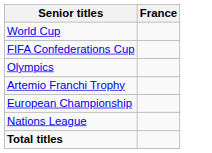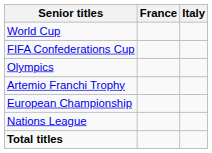 <table class="wikitable">
 <tr>
 <th>Senior titles</th>
 <th>France</th>
+<th>Italy</th>
 </tr>
 <tr>
 <td><a href='#'>World Cup</a></td>
+<td></td>
 <td></td>
 </tr>
 <tr>
 <td><a href='#'>FIFA Confederations Cup</a></td>
 <td></td>
+<td></td>
 </tr>
 <tr>
 <td><a href='#'>Olympics</a></td>
+<td></td>
 <td></td>
 </tr>
 <tr>
 <td><a href='#'>Artemio Franchi Trophy</a></td>
 <td></td>
+<td></td>
 </tr>
 <tr>
 <td><a href='#'>European Championship</a></td>
+<td></td>
 <td></td>
 </tr>
 <tr>
 <td><a href='#'>Nations League</a></td>
 <td></td>
+<td></td>
 </tr>
 <tr>
 <td><strong>Total titles</strong></td>
 <td></td>
+<td></td>
 </tr>
 </table>
